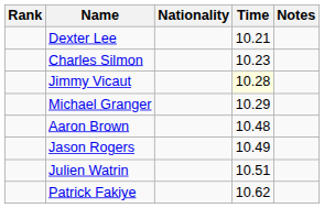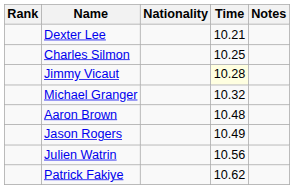 <table class="wikitable sortable" style="text-align:center">
 <tr>
 <th>Rank</th>
 <th>Name</th>
 <th>Nationality</th>
 <th>Time</th>
 <th>Notes</th>
 </tr>
 <tr>
 <td></td>
 <td align=left><a href='#'>Dexter Lee</a></td>
 <td align=left></td>
 <td>10.21</td>
 <td></td>
 </tr>
 <tr>
 <td></td>
 <td align=left><a href='#'>Charles Silmon</a></td>
 <td align=left></td>
-<td>10.23</td>
+<td>10.25</td>
 <td></td>
 </tr>
 <tr>
 <td></td>
 <td align=left><a href='#'>Jimmy Vicaut</a></td>
 <td align=left></td>
 <td style="background: lightyellow;">10.28</td>
 <td></td>
 </tr>
 <tr>
 <td></td>
 <td align=left><a href='#'>Michael Granger</a></td>
 <td align=left></td>
-<td>10.29</td>
+<td>10.32</td>
 <td></td>
 </tr>
 <tr>
 <td></td>
 <td align=left><a href='#'>Aaron Brown</a></td>
 <td align=left></td>
 <td>10.48</td>
 <td></td>
 </tr>
 <tr>
 <td></td>
 <td align=left><a href='#'>Jason Rogers</a></td>
 <td align=left></td>
 <td>10.49</td>
 <td></td>
 </tr>
 <tr>
 <td></td>
 <td align=left><a href='#'>Julien Watrin</a></td>
 <td align=left></td>
-<td>10.51</td>
+<td>10.56</td>
 <td></td>
 </tr>
 <tr>
 <td></td>
 <td align=left><a href='#'>Patrick Fakiye</a></td>
 <td align=left></td>
 <td>10.62</td>
 <td></td>
 </tr>
 </table>
